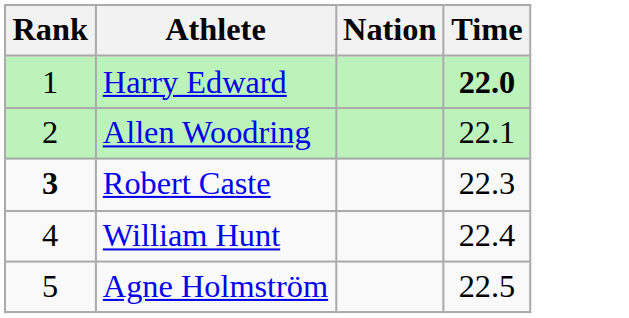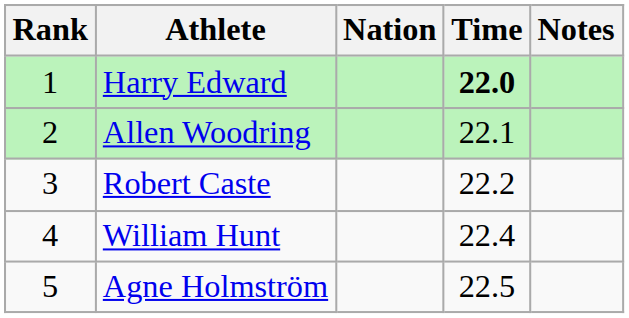 <table class="wikitable sortable" style="text-align:center">
 <tr>
 <th>Rank</th>
 <th>Athlete</th>
 <th>Nation</th>
 <th>Time</th>
+<th>Notes</th>
 </tr>
 <tr bgcolor=bbf3bb>
 <td>1</td>
 <td align=left><a href='#'>Harry Edward</a></td>
 <td align=left></td>
 <td><strong>22.0</strong></td>
+<td></td>
 </tr>
 <tr bgcolor=bbf3bb>
 <td>2</td>
 <td align=left><a href='#'>Allen Woodring</a></td>
 <td align=left></td>
 <td>22.1</td>
+<td></td>
 </tr>
 <tr>
-<td><strong>3</strong></td>
+<td>3</td>
 <td align=left><a href='#'>Robert Caste</a></td>
 <td align=left></td>
-<td>22.3</td>
+<td>22.2</td>
+<td></td>
 </tr>
 <tr>
 <td>4</td>
 <td align=left><a href='#'>William Hunt</a></td>
 <td align=left></td>
 <td>22.4</td>
+<td></td>
 </tr>
 <tr>
 <td>5</td>
 <td align=left><a href='#'>Agne Holmström</a></td>
 <td align=left></td>
 <td>22.5</td>
+<td></td>
 </tr>
 </table>
